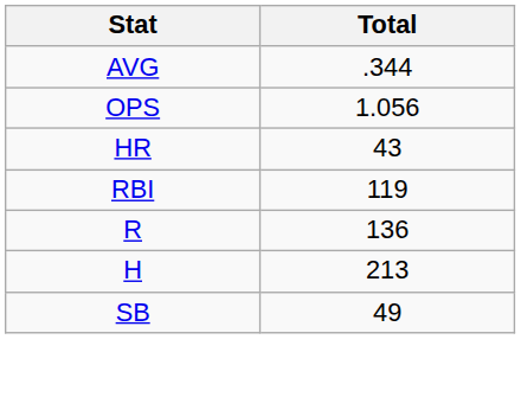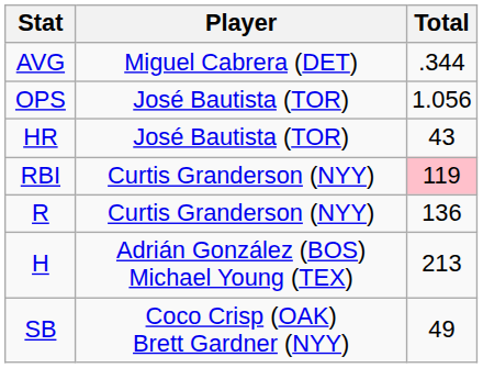 <table class="wikitable" style="text-align:center;">
 <tr>
 <th style="width:15%">Stat</th>
+<th>Player</th>
 <th style="width:15%">Total</th>
 </tr>
 <tr>
 <td><a href='#'>AVG</a></td>
+<td><a href='#'>Miguel Cabrera</a> (<a href='#'>DET</a>)</td>
 <td>.344</td>
 </tr>
 <tr>
 <td><a href='#'>OPS</a></td>
+<td><a href='#'>José Bautista</a> (<a href='#'>TOR</a>)</td>
 <td>1.056</td>
 </tr>
 <tr>
 <td><a href='#'>HR</a></td>
+<td><a href='#'>José Bautista</a> (<a href='#'>TOR</a>)</td>
 <td>43</td>
 </tr>
 <tr>
 <td><a href='#'>RBI</a></td>
-<td>119</td>
+<td><a href='#'>Curtis Granderson</a> (<a href='#'>NYY</a>)</td>
+<td style="background: pink;">119</td>
 </tr>
 <tr>
 <td><a href='#'>R</a></td>
+<td><a href='#'>Curtis Granderson</a> (<a href='#'>NYY</a>)</td>
 <td>136</td>
 </tr>
 <tr>
 <td><a href='#'>H</a></td>
+<td><a href='#'>Adrián González</a> (<a href='#'>BOS</a>)<br><a href='#'>Michael Young</a> (<a href='#'>TEX</a>)</td>
 <td>213</td>
 </tr>
 <tr>
 <td><a href='#'>SB</a></td>
+<td><a href='#'>Coco Crisp</a> (<a href='#'>OAK</a>)<br><a href='#'>Brett Gardner</a> (<a href='#'>NYY</a>)</td>
 <td>49</td>
 </tr>
 </table>
